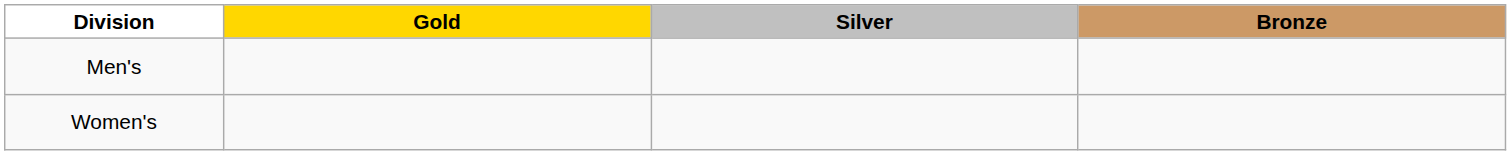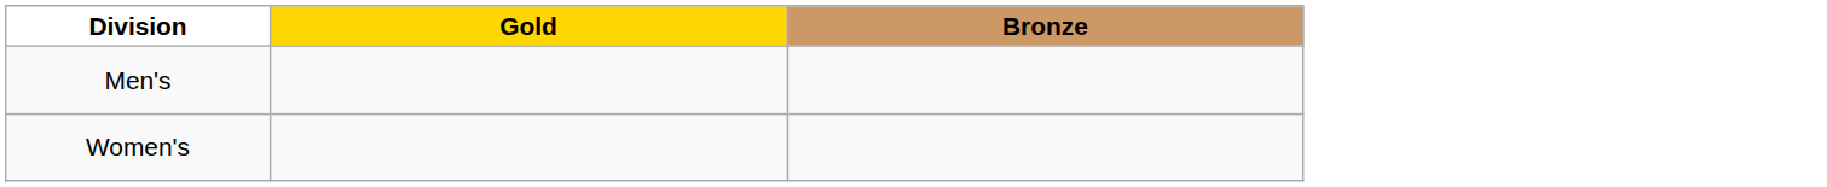 <table class="wikitable" style="text-align:center; font-size:90%">
 <tr>
 <td style="width:10em; background:white"><strong>Division</strong></td>
 <td style="width:20em; background:gold"><strong>Gold</strong></td>
-<td style="width:20em; background:silver"><strong>Silver</strong></td>
 <td style="width:20em; background:#cc9966"><strong>Bronze</strong></td>
 </tr>
 <tr>
 <td>Men's</td>
 <td><strong></strong><br> </td>
-<td><br> </td>
 <td><br><br></td>
 </tr>
 <tr>
 <td>Women's</td>
 <td><strong></strong><br> </td>
-<td><br> </td>
 <td><br><br></td>
 </tr>
 </table>
